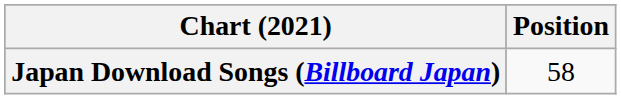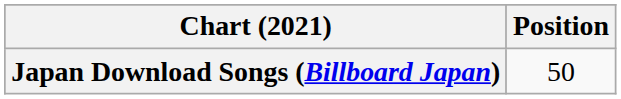 <table class="wikitable plainrowheaders" style="text-align:center">
 <tr>
 <th scope="col">Chart (2021)</th>
 <th scope="col">Position</th>
 </tr>
 <tr>
 <th scope="row">Japan Download Songs (<em><a href='#'>Billboard Japan</a></em>)</th>
-<td>58</td>
+<td>50</td>
 </tr>
 </table>
